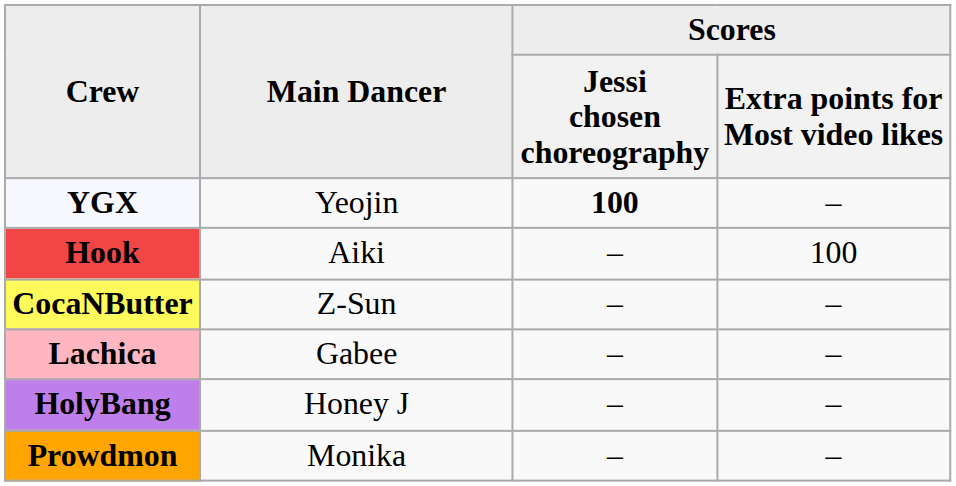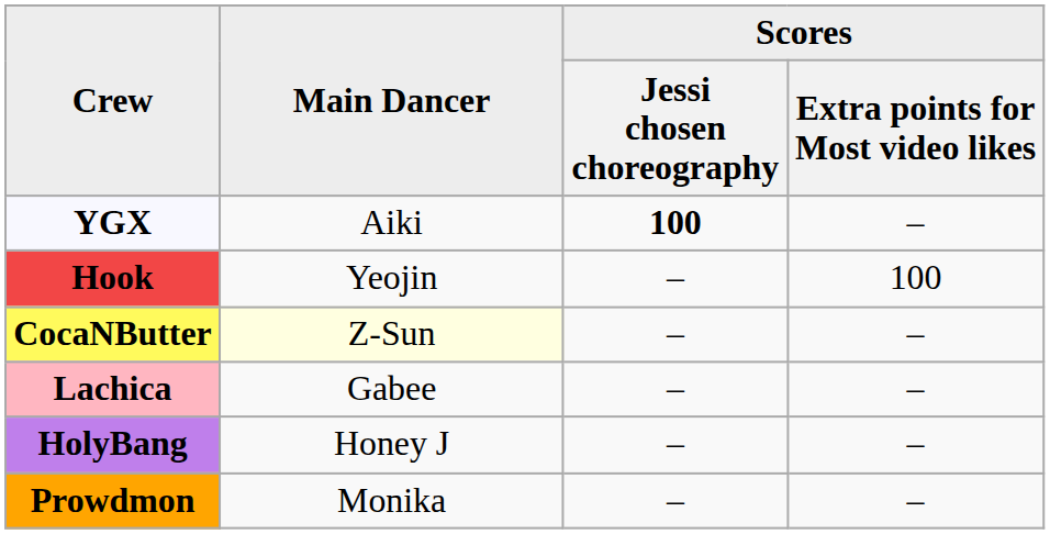 <table class="wikitable sortable" style="text-align:center; font-size:100%">
 <tr>
 <th rowspan="2" style="background:#EDEDED; width: 80px">Crew</th>
 <th rowspan="2" style="background:#EDEDED; width: 150px">Main Dancer</th>
 <th colspan="4" style="background:#EDEDED">Scores</th>
 </tr>
 <tr>
 <th>Jessi <br> chosen <br> choreography</th>
 <th>Extra points for <br> Most video likes</th>
 </tr>
 <tr>
 <td style="background:#F8F8FF"><strong>YGX</strong></td>
-<td>Yeojin</td>
+<td>Aiki</td>
 <td><strong>100</strong></td>
 <td>–</td>
 </tr>
 <tr>
 <td style="background:#F24646"><strong>Hook</strong></td>
-<td>Aiki</td>
+<td>Yeojin</td>
 <td>–</td>
 <td>100</td>
 </tr>
 <tr>
 <td style="background:#FFFA5C"><strong>CocaNButter</strong></td>
-<td>Z-Sun</td>
+<td style="background: lightyellow;">Z-Sun</td>
 <td>–</td>
 <td>–</td>
 </tr>
 <tr>
 <td style="background:#FFB6C1"><strong>Lachica</strong></td>
 <td>Gabee</td>
 <td>–</td>
 <td>–</td>
 </tr>
 <tr>
 <td style="background:#BF7FEB"><strong>HolyBang</strong></td>
 <td>Honey J</td>
 <td>–</td>
 <td>–</td>
 </tr>
 <tr>
 <td style="background:orange"><strong>Prowdmon</strong></td>
 <td>Monika</td>
 <td>–</td>
 <td>–</td>
 </tr>
 </table>
